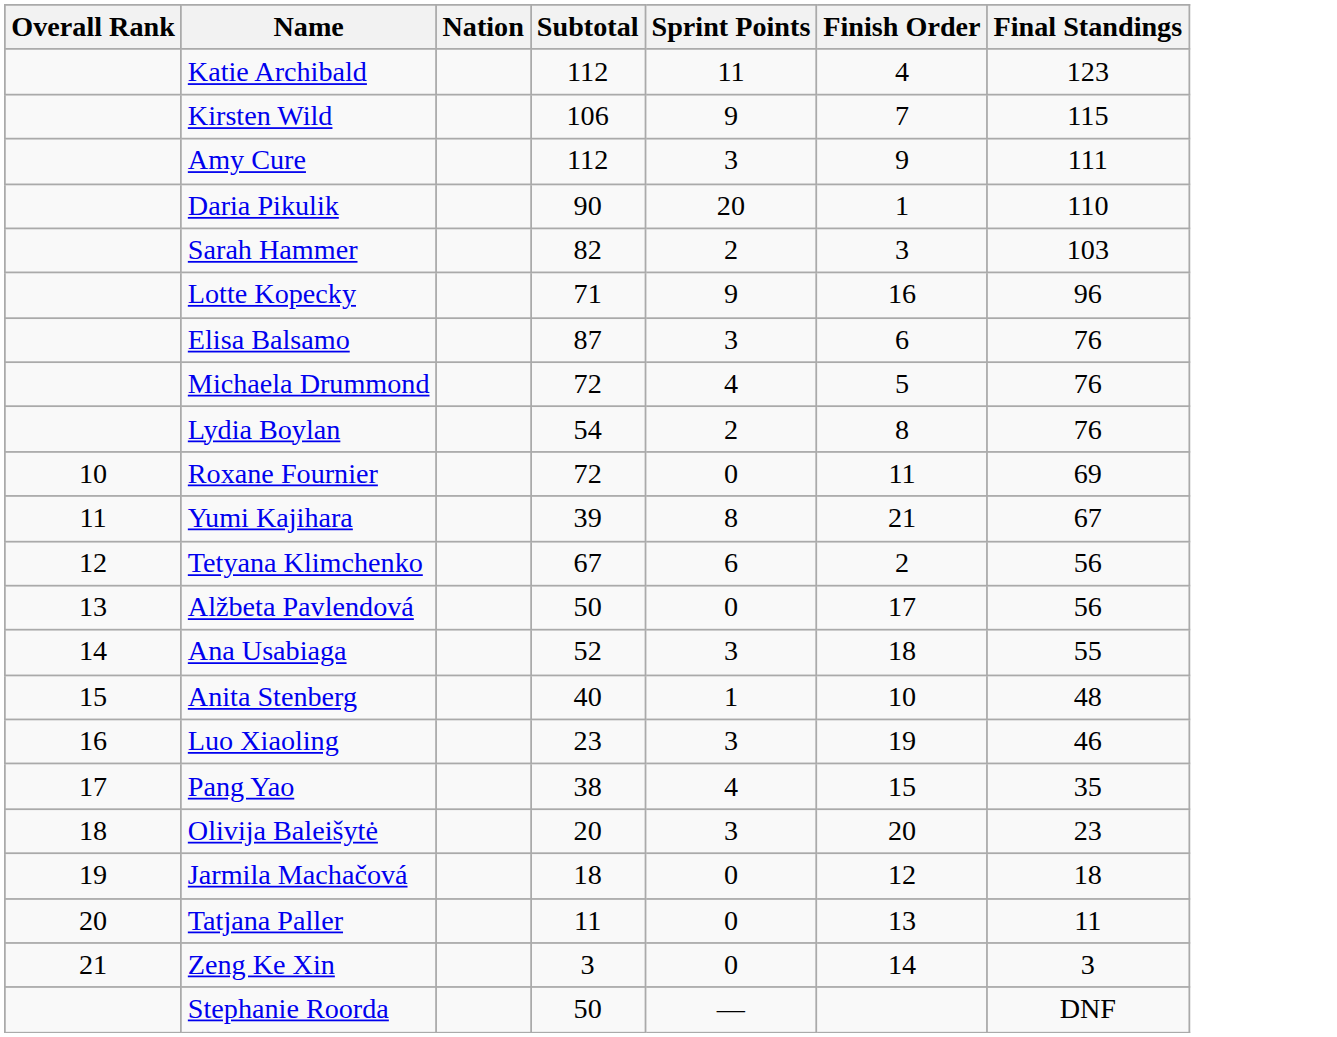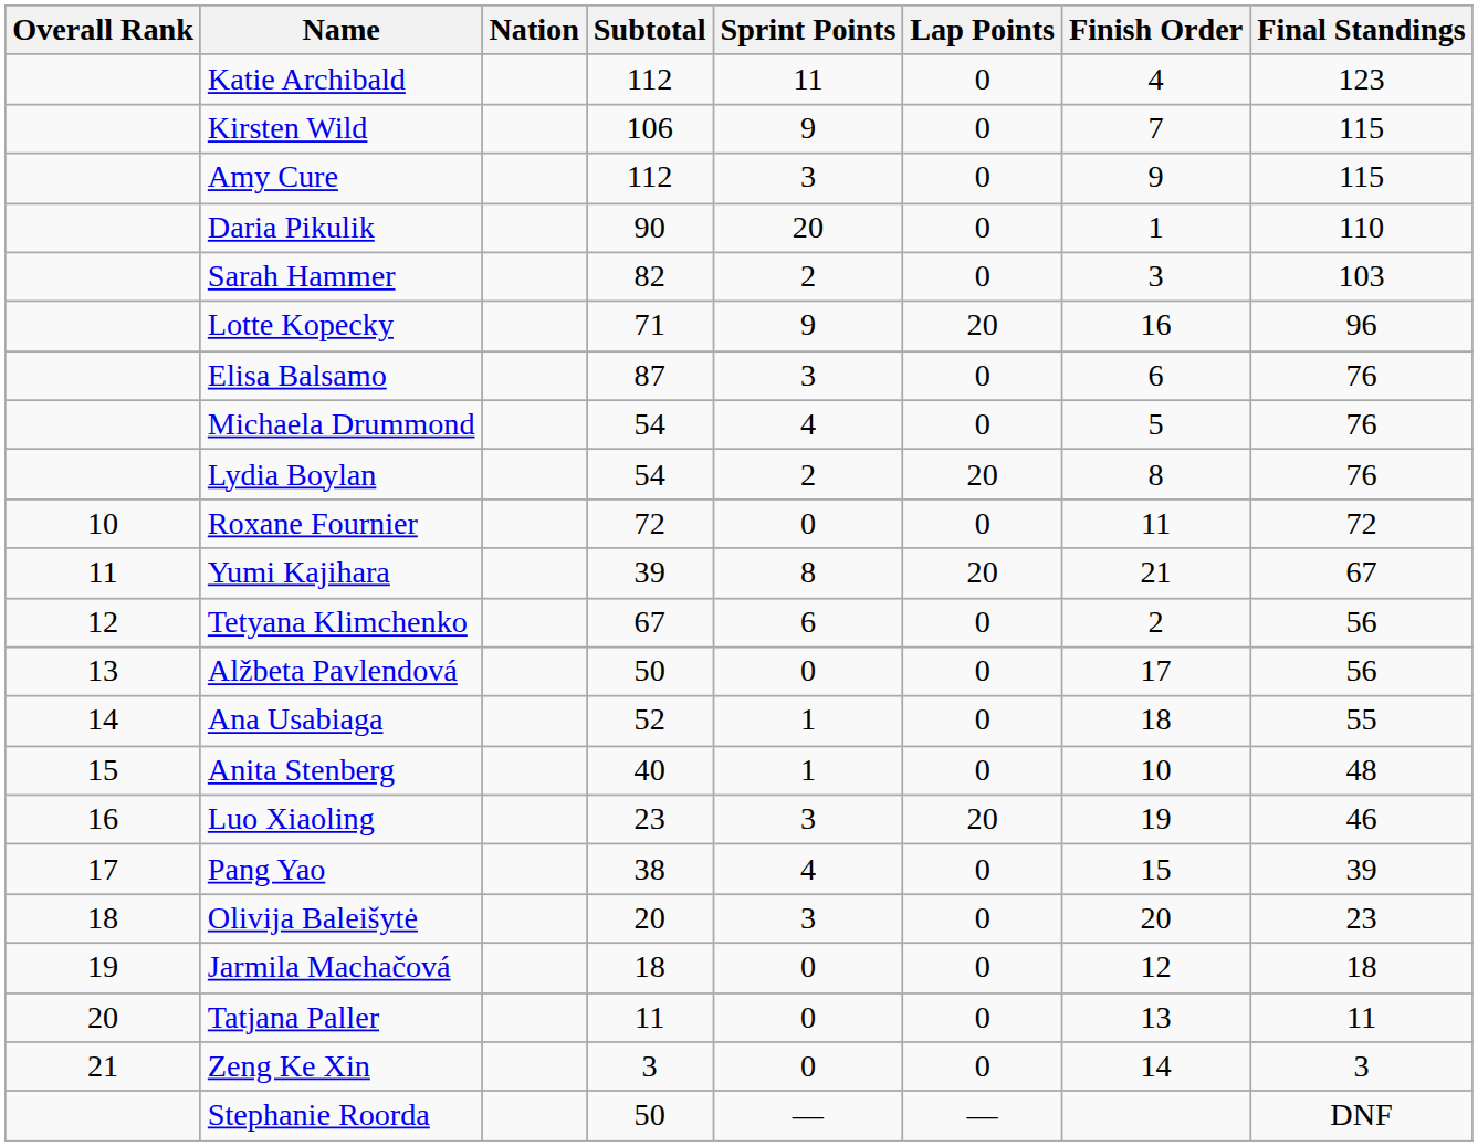 <table class="wikitable sortable" style="text-align:center">
 <tr>
 <th>Overall Rank</th>
 <th>Name</th>
 <th>Nation</th>
 <th>Subtotal</th>
 <th>Sprint Points</th>
+<th>Lap Points</th>
 <th>Finish Order</th>
 <th>Final Standings</th>
 </tr>
 <tr>
 <td></td>
 <td align=left><a href='#'>Katie Archibald</a></td>
 <td align=left></td>
 <td>112</td>
 <td>11</td>
+<td>0</td>
 <td>4</td>
 <td>123</td>
 </tr>
 <tr>
 <td></td>
 <td align=left><a href='#'>Kirsten Wild</a></td>
 <td align=left></td>
 <td>106</td>
 <td>9</td>
+<td>0</td>
 <td>7</td>
 <td>115</td>
 </tr>
 <tr>
 <td></td>
 <td align=left><a href='#'>Amy Cure</a></td>
 <td align=left></td>
 <td>112</td>
 <td>3</td>
+<td>0</td>
 <td>9</td>
-<td>111</td>
+<td>115</td>
 </tr>
 <tr>
 <td></td>
 <td align=left><a href='#'>Daria Pikulik</a></td>
 <td align=left></td>
 <td>90</td>
 <td>20</td>
+<td>0</td>
 <td>1</td>
 <td>110</td>
 </tr>
 <tr>
 <td></td>
 <td align=left><a href='#'>Sarah Hammer</a></td>
 <td align=left></td>
 <td>82</td>
 <td>2</td>
+<td>0</td>
 <td>3</td>
 <td>103</td>
 </tr>
 <tr>
 <td></td>
 <td align=left><a href='#'>Lotte Kopecky</a></td>
 <td align=left></td>
 <td>71</td>
 <td>9</td>
+<td>20</td>
 <td>16</td>
 <td>96</td>
 </tr>
 <tr>
 <td></td>
 <td align=left><a href='#'>Elisa Balsamo</a></td>
 <td align=left></td>
 <td>87</td>
 <td>3</td>
+<td>0</td>
 <td>6</td>
 <td>76</td>
 </tr>
 <tr>
 <td></td>
 <td align=left><a href='#'>Michaela Drummond</a></td>
 <td align=left></td>
-<td>72</td>
+<td>54</td>
 <td>4</td>
+<td>0</td>
 <td>5</td>
 <td>76</td>
 </tr>
 <tr>
 <td></td>
 <td align=left><a href='#'>Lydia Boylan</a></td>
 <td align=left></td>
 <td>54</td>
 <td>2</td>
+<td>20</td>
 <td>8</td>
 <td>76</td>
 </tr>
 <tr>
 <td>10</td>
 <td align=left><a href='#'>Roxane Fournier</a></td>
 <td align=left></td>
 <td>72</td>
 <td>0</td>
+<td>0</td>
 <td>11</td>
-<td>69</td>
+<td>72</td>
 </tr>
 <tr>
 <td>11</td>
 <td align=left><a href='#'>Yumi Kajihara</a></td>
 <td align=left></td>
 <td>39</td>
 <td>8</td>
+<td>20</td>
 <td>21</td>
 <td>67</td>
 </tr>
 <tr>
 <td>12</td>
 <td align=left><a href='#'>Tetyana Klimchenko</a></td>
 <td align=left></td>
 <td>67</td>
 <td>6</td>
+<td>0</td>
 <td>2</td>
 <td>56</td>
 </tr>
 <tr>
 <td>13</td>
 <td align=left><a href='#'>Alžbeta Pavlendová</a></td>
 <td align=left></td>
 <td>50</td>
 <td>0</td>
+<td>0</td>
 <td>17</td>
 <td>56</td>
 </tr>
 <tr>
 <td>14</td>
 <td align=left><a href='#'>Ana Usabiaga</a></td>
 <td align=left></td>
 <td>52</td>
-<td>3</td>
+<td>1</td>
+<td>0</td>
 <td>18</td>
 <td>55</td>
 </tr>
 <tr>
 <td>15</td>
 <td align=left><a href='#'>Anita Stenberg</a></td>
 <td align=left></td>
 <td>40</td>
 <td>1</td>
+<td>0</td>
 <td>10</td>
 <td>48</td>
 </tr>
 <tr>
 <td>16</td>
 <td align=left><a href='#'>Luo Xiaoling</a></td>
 <td align=left></td>
 <td>23</td>
 <td>3</td>
+<td>20</td>
 <td>19</td>
 <td>46</td>
 </tr>
 <tr>
 <td>17</td>
 <td align=left><a href='#'>Pang Yao</a></td>
 <td align=left></td>
 <td>38</td>
 <td>4</td>
+<td>0</td>
 <td>15</td>
-<td>35</td>
+<td>39</td>
 </tr>
 <tr>
 <td>18</td>
 <td align=left><a href='#'>Olivija Baleišytė</a></td>
 <td align=left></td>
 <td>20</td>
 <td>3</td>
+<td>0</td>
 <td>20</td>
 <td>23</td>
 </tr>
 <tr>
 <td>19</td>
 <td align=left><a href='#'>Jarmila Machačová</a></td>
 <td align=left></td>
 <td>18</td>
+<td>0</td>
 <td>0</td>
 <td>12</td>
 <td>18</td>
 </tr>
 <tr>
 <td>20</td>
 <td align=left><a href='#'>Tatjana Paller</a></td>
 <td align=left></td>
 <td>11</td>
 <td>0</td>
+<td>0</td>
 <td>13</td>
 <td>11</td>
 </tr>
 <tr>
 <td>21</td>
 <td align=left><a href='#'>Zeng Ke Xin</a></td>
 <td align=left></td>
 <td>3</td>
+<td>0</td>
 <td>0</td>
 <td>14</td>
 <td>3</td>
 </tr>
 <tr>
 <td></td>
 <td align=left><a href='#'>Stephanie Roorda</a></td>
 <td align=left></td>
 <td>50</td>
 <td>—</td>
+<td>—</td>
 <td></td>
 <td>DNF</td>
 </tr>
 </table>
